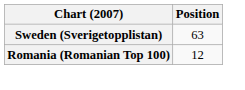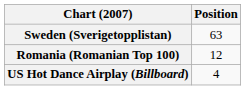 <table class="wikitable sortable plainrowheaders" style="text-align:center">
 <tr>
 <th>Chart (2007)</th>
 <th>Position</th>
 </tr>
 <tr>
 <th scope="row">Sweden (Sverigetopplistan)</th>
 <td>63</td>
 </tr>
 <tr>
 <th scope="row">Romania (Romanian Top 100)</th>
 <td>12</td>
 </tr>
+<tr>
+<th scope="row">US Hot Dance Airplay (<em>Billboard</em>)</th>
+<td>4</td>
+</tr>
 </table>
